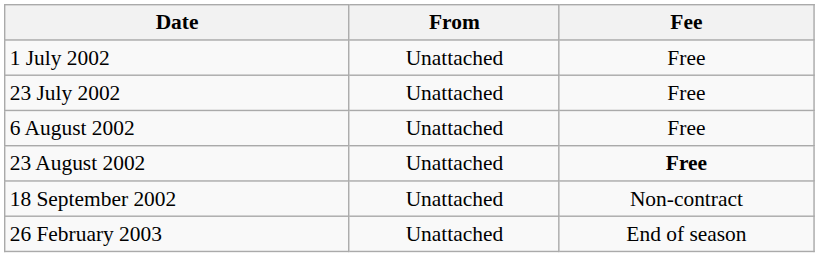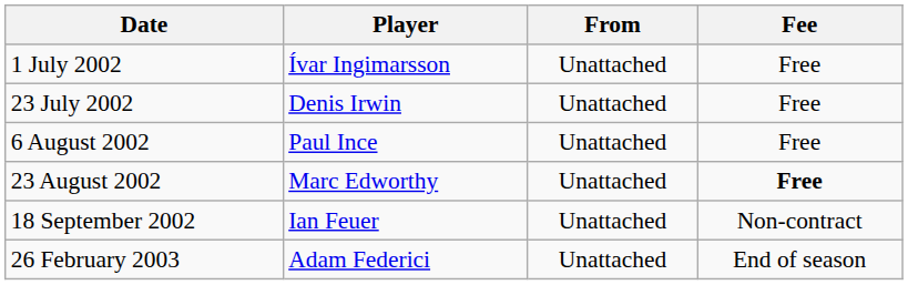 <table class="wikitable" style="text-align:center; font-size:95%;width:65%; text-align:left">
 <tr>
 <th><strong>Date</strong></th>
+<th><strong>Player</strong></th>
 <th><strong>From</strong></th>
 <th><strong>Fee</strong></th>
 </tr>
 <tr --->
 <td>1 July 2002</td>
+<td> <a href='#'>Ívar Ingimarsson</a></td>
 <td align="center">Unattached</td>
 <td align="center">Free</td>
 </tr>
 <tr --->
 <td>23 July 2002</td>
+<td> <a href='#'>Denis Irwin</a></td>
 <td align="center">Unattached</td>
 <td align="center">Free</td>
 </tr>
 <tr --->
 <td>6 August 2002</td>
+<td> <a href='#'>Paul Ince</a></td>
 <td align="center">Unattached</td>
 <td align="center">Free</td>
 </tr>
 <tr --->
 <td>23 August 2002</td>
+<td> <a href='#'>Marc Edworthy</a></td>
 <td align="center">Unattached</td>
 <td align="center"><strong>Free</strong></td>
 </tr>
 <tr --->
 <td>18 September 2002</td>
+<td> <a href='#'>Ian Feuer</a></td>
 <td align="center">Unattached</td>
 <td align="center">Non-contract</td>
 </tr>
 <tr --->
 <td>26 February 2003</td>
+<td> <a href='#'>Adam Federici</a></td>
 <td align="center">Unattached</td>
 <td align="center">End of season</td>
 </tr>
 </table>
